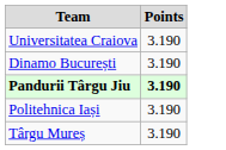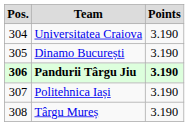 <table class="wikitable" style="text-align:center">
 <tr>
+<th style="background:#DCDCDC">Pos.</th>
 <th style="background:#DCDCDC">Team</th>
 <th style="background:#DCDCDC">Points</th>
 </tr>
 <tr>
+<td>304</td>
 <td align=left> <a href='#'>Universitatea Craiova</a></td>
 <td>3.190</td>
 </tr>
 <tr>
+<td>305</td>
 <td align=left> <a href='#'>Dinamo București</a></td>
 <td>3.190</td>
 </tr>
 <tr style="background:#dfd">
+<td><strong>306</strong></td>
 <td align=left> <strong>Pandurii Târgu Jiu</strong></td>
 <td><strong>3.190</strong></td>
 </tr>
 <tr>
+<td>307</td>
 <td align=left> <a href='#'>Politehnica Iași</a></td>
 <td>3.190</td>
 </tr>
 <tr>
+<td>308</td>
 <td align=left> <a href='#'>Târgu Mureș</a></td>
 <td>3.190</td>
 </tr>
 </table>
